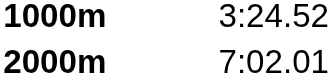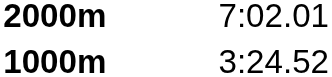 <table>
 <tr>
 <th width=100></th>
 <th width=100></th>
 <th width=200></th>
 </tr>
 <tr>
+<td><strong>2000m</strong></td>
+<td>7:02.01</td>
+<td></td>
+</tr>
+<tr>
 <td><strong>1000m</strong></td>
 <td>3:24.52</td>
 <td></td>
 </tr>
 <tr>
-<td><strong>2000m</strong></td>
-<td>7:02.01</td>
-<td></td>
-</tr>
-<tr>
 </tr>
 </table>
